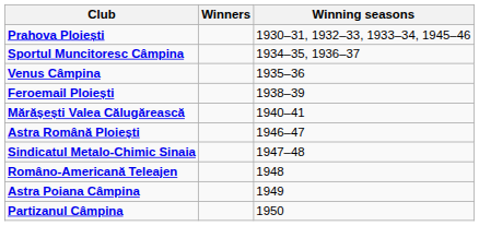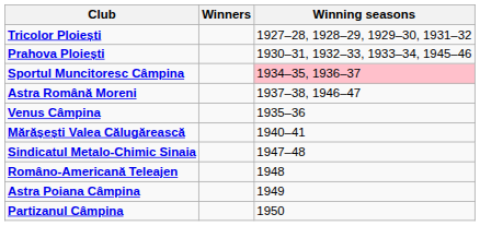 <table class="wikitable sortable" style="text-align; font-size:90%;">
 <tr>
 <th>Club</th>
 <th>Winners</th>
 <th>Winning seasons</th>
+</tr>
+<tr>
+<td><strong><a href='#'>Tricolor Ploiești</a></strong></td>
+<td></td>
+<td>1927–28, 1928–29, 1929–30, 1931–32</td>
 </tr>
 <tr>
 <td><strong><a href='#'>Prahova Ploiești</a></strong></td>
 <td></td>
 <td>1930–31, 1932–33, 1933–34, 1945–46</td>
 </tr>
 <tr>
 <td><strong><a href='#'>Sportul Muncitoresc Câmpina</a></strong></td>
 <td></td>
-<td>1934–35, 1936–37</td>
+<td style="background: pink;">1934–35, 1936–37</td>
+</tr>
+<tr>
+<td><strong><a href='#'>Astra Română Moreni</a></strong></td>
+<td></td>
+<td>1937–38, 1946–47</td>
 </tr>
 <tr>
 <td><strong><a href='#'>Venus Câmpina</a></strong></td>
 <td></td>
 <td>1935–36</td>
 </tr>
 <tr>
-<td><strong><a href='#'>Feroemail Ploiești</a></strong></td>
-<td></td>
-<td>1938–39</td>
-</tr>
-<tr>
 <td><strong><a href='#'>Mărășești Valea Călugărească</a></strong></td>
 <td></td>
 <td>1940–41</td>
-</tr>
-<tr>
-<td><strong><a href='#'>Astra Română Ploiești</a></strong></td>
-<td></td>
-<td>1946–47</td>
 </tr>
 <tr>
 <td><strong><a href='#'>Sindicatul Metalo-Chimic Sinaia</a></strong></td>
 <td></td>
 <td>1947–48</td>
 </tr>
 <tr>
 <td><strong><a href='#'>Româno-Americană Teleajen</a></strong></td>
 <td></td>
 <td>1948</td>
 </tr>
 <tr>
 <td><strong><a href='#'>Astra Poiana Câmpina</a></strong></td>
 <td></td>
 <td>1949</td>
 </tr>
 <tr>
 <td><strong><a href='#'>Partizanul Câmpina</a></strong></td>
 <td></td>
 <td>1950</td>
 </tr>
 </table>
